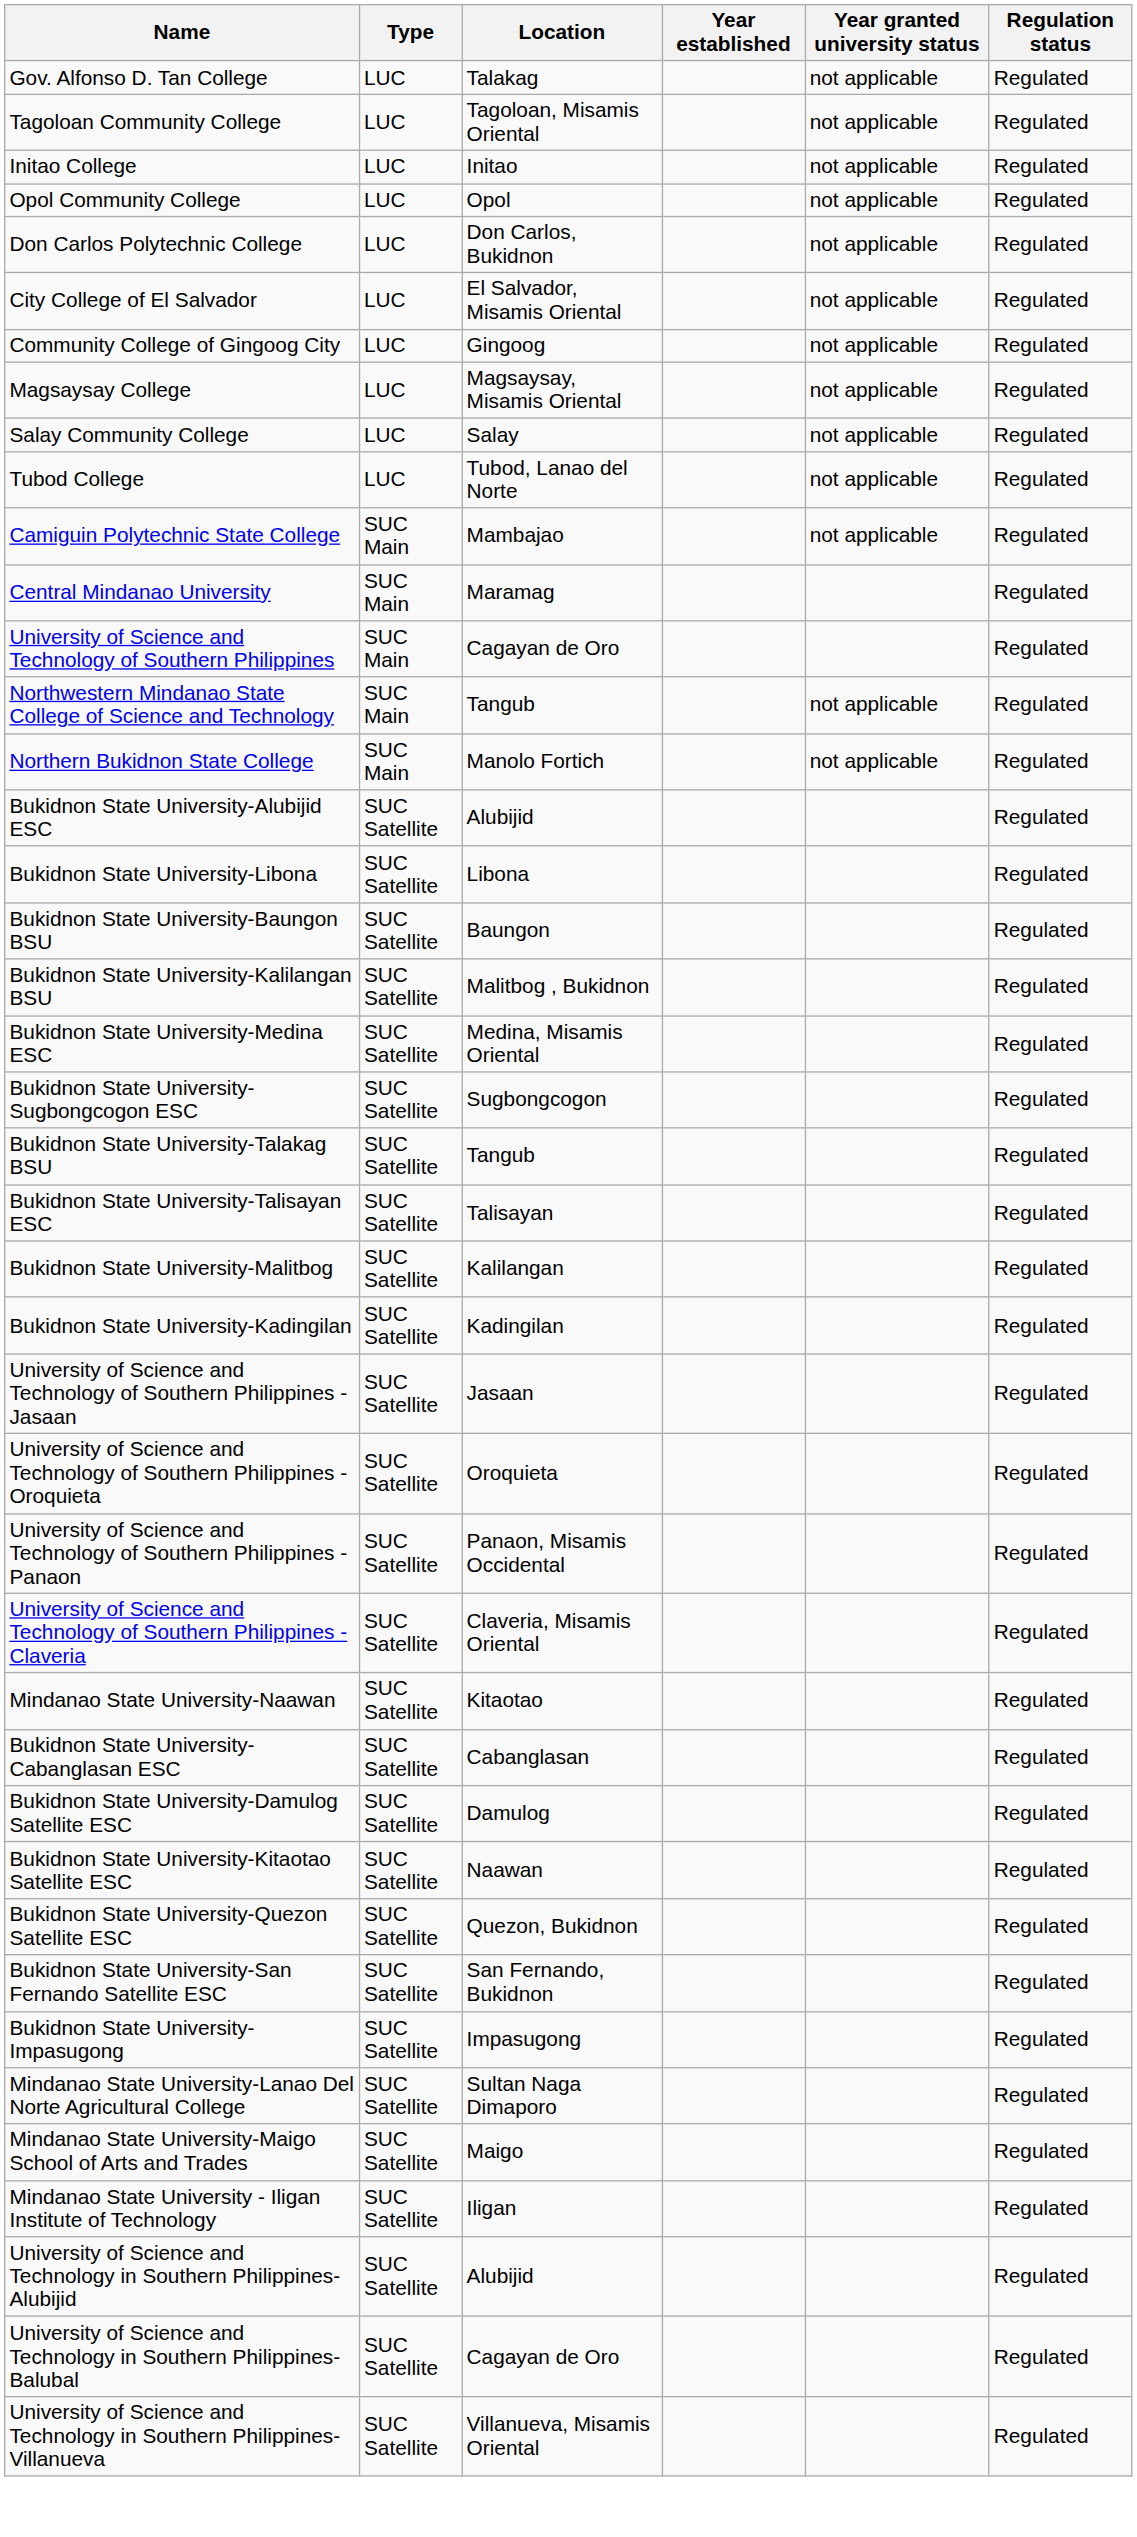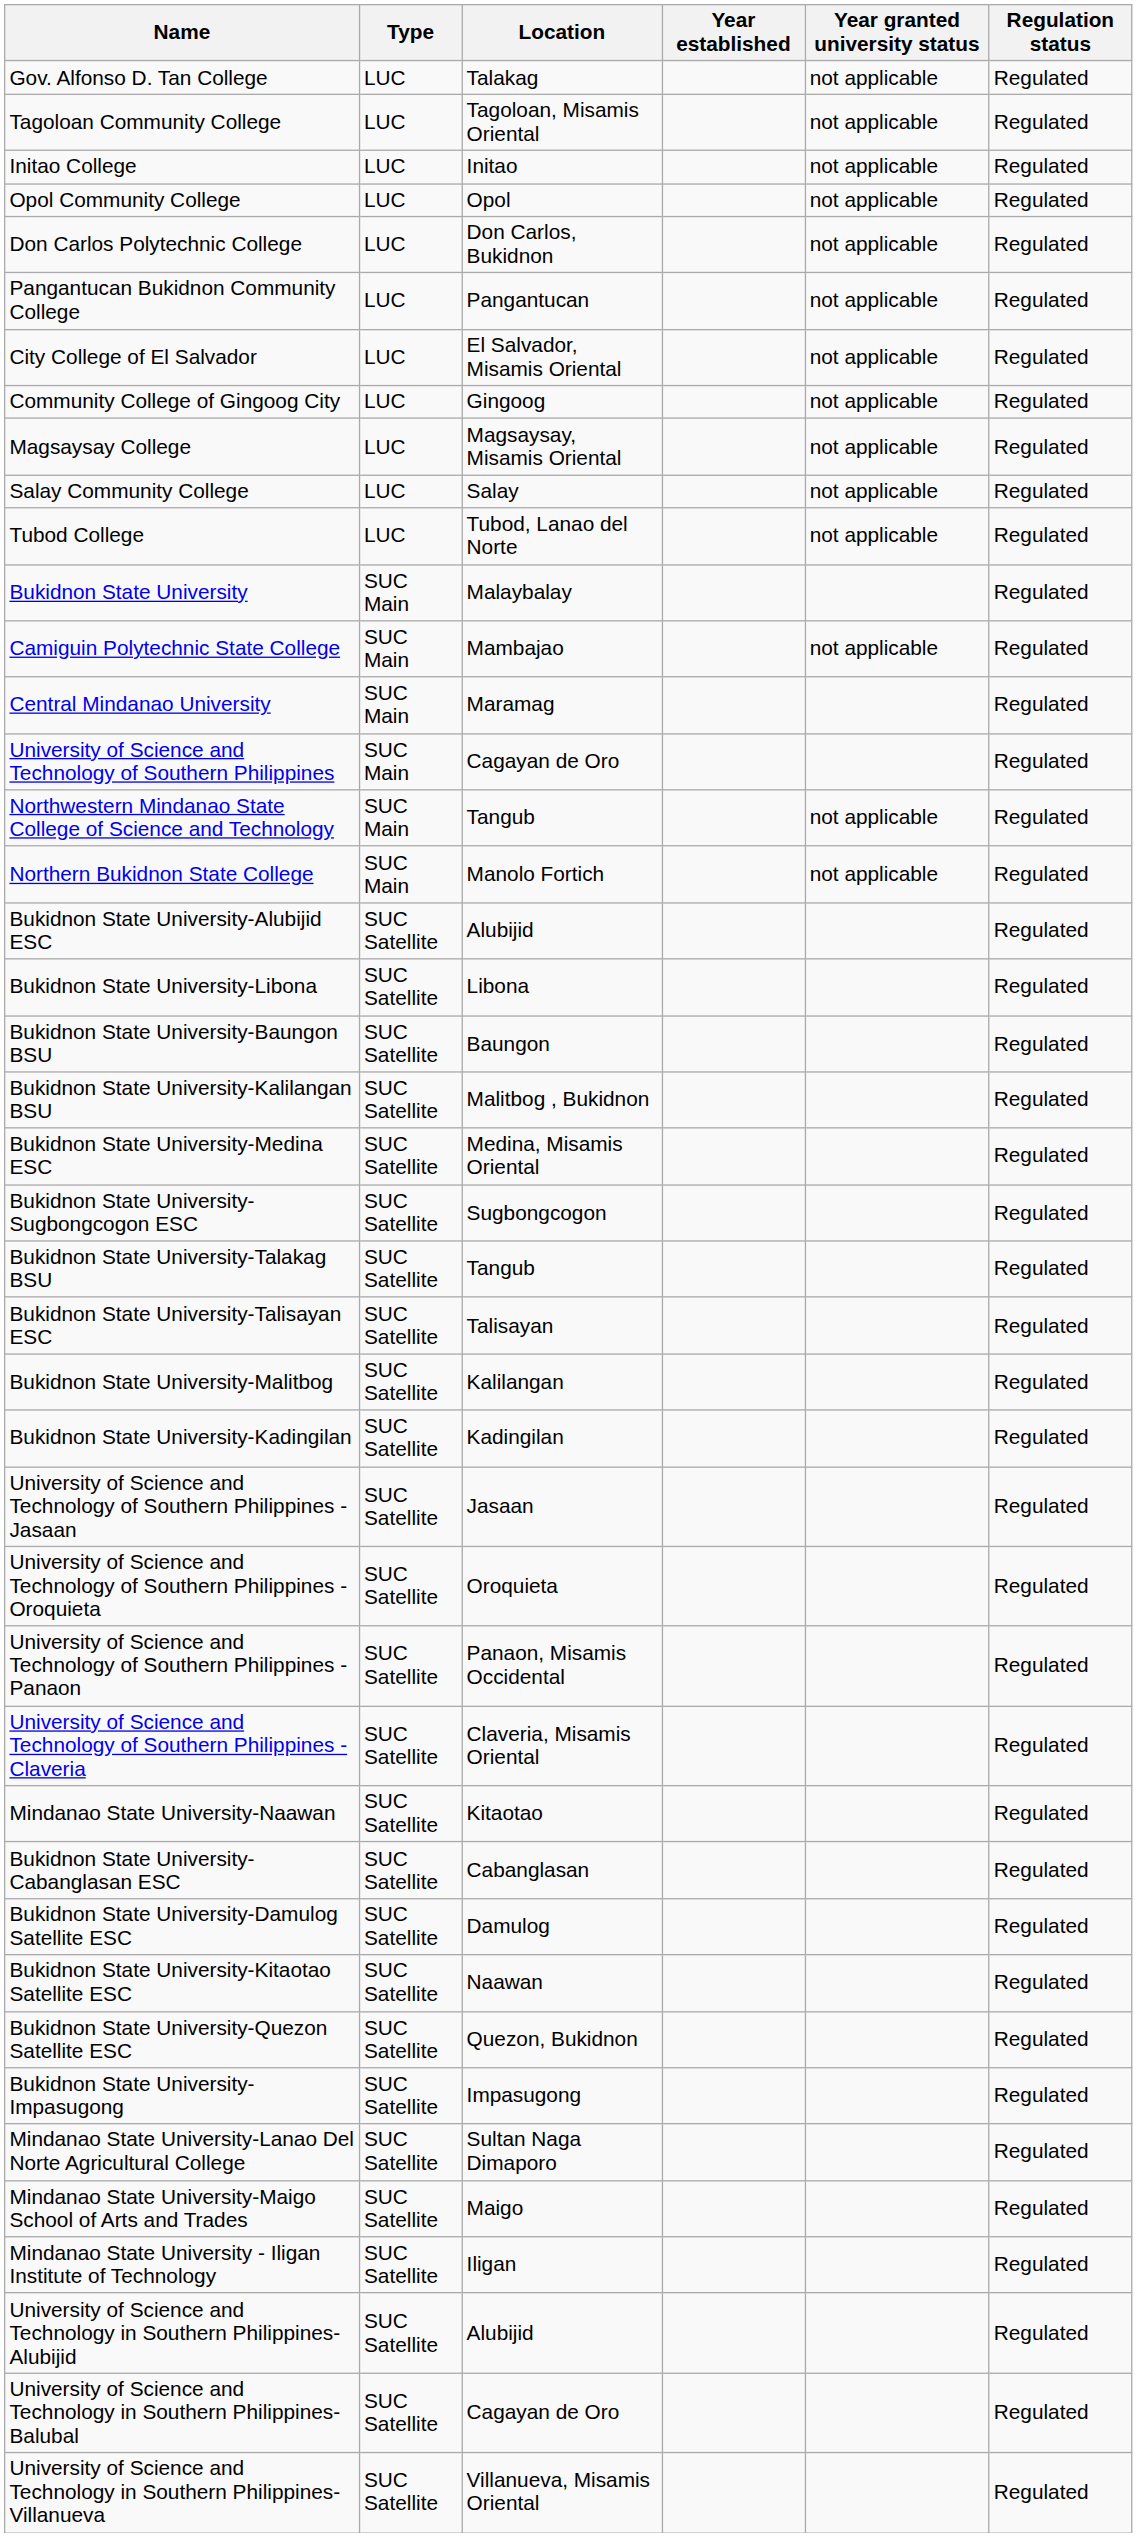 <table class="wikitable sortable static-row-numbers">
 <tr>
 <th>Name</th>
 <th>Type</th>
 <th class="unsortable">Location</th>
 <th>Year established</th>
 <th style="vertical-align:middle;">Year granted university status</th>
 <th style="vertical-align:middle;">Regulation status</th>
 </tr>
 <tr>
 <td>Gov. Alfonso D. Tan College</td>
 <td>LUC</td>
 <td>Talakag</td>
 <td></td>
 <td style="vertical-align:middle;">not applicable</td>
 <td style="vertical-align:middle;">Regulated</td>
 </tr>
 <tr>
 <td>Tagoloan Community College</td>
 <td>LUC</td>
 <td>Tagoloan, Misamis Oriental</td>
 <td></td>
 <td style="vertical-align:middle;">not applicable</td>
 <td style="vertical-align:middle;">Regulated</td>
 </tr>
 <tr>
 <td>Initao College</td>
 <td>LUC</td>
 <td>Initao</td>
 <td></td>
 <td style="vertical-align:middle;">not applicable</td>
 <td style="vertical-align:middle;">Regulated</td>
 </tr>
 <tr>
 <td>Opol Community College</td>
 <td>LUC</td>
 <td>Opol</td>
 <td></td>
 <td style="vertical-align:middle;">not applicable</td>
 <td style="vertical-align:middle;">Regulated</td>
 </tr>
 <tr>
 <td>Don Carlos Polytechnic College</td>
 <td>LUC</td>
 <td>Don Carlos, Bukidnon</td>
 <td></td>
 <td style="vertical-align:middle;">not applicable</td>
 <td style="vertical-align:middle;">Regulated</td>
 </tr>
 <tr>
+<td>Pangantucan Bukidnon Community College</td>
+<td>LUC</td>
+<td>Pangantucan</td>
+<td></td>
+<td style="vertical-align:middle;">not applicable</td>
+<td style="vertical-align:middle;">Regulated</td>
+</tr>
+<tr>
 <td>City College of El Salvador</td>
 <td>LUC</td>
 <td>El Salvador, Misamis Oriental</td>
 <td></td>
 <td style="vertical-align:middle;">not applicable</td>
 <td style="vertical-align:middle;">Regulated</td>
 </tr>
 <tr>
 <td>Community College of Gingoog City</td>
 <td>LUC</td>
 <td>Gingoog</td>
 <td></td>
 <td style="vertical-align:middle;">not applicable</td>
 <td style="vertical-align:middle;">Regulated</td>
 </tr>
 <tr>
 <td>Magsaysay College</td>
 <td>LUC</td>
 <td>Magsaysay, Misamis Oriental</td>
 <td></td>
 <td style="vertical-align:middle;">not applicable</td>
 <td style="vertical-align:middle;">Regulated</td>
 </tr>
 <tr>
 <td>Salay Community College</td>
 <td>LUC</td>
 <td>Salay</td>
 <td></td>
 <td style="vertical-align:middle;">not applicable</td>
 <td style="vertical-align:middle;">Regulated</td>
 </tr>
 <tr>
 <td>Tubod College</td>
 <td>LUC</td>
 <td>Tubod, Lanao del Norte</td>
 <td></td>
 <td style="vertical-align:middle;">not applicable</td>
+<td style="vertical-align:middle;">Regulated</td>
+</tr>
+<tr>
+<td><a href='#'>Bukidnon State University</a></td>
+<td>SUC Main</td>
+<td>Malaybalay</td>
+<td></td>
+<td></td>
 <td style="vertical-align:middle;">Regulated</td>
 </tr>
 <tr>
 <td><a href='#'>Camiguin Polytechnic State College</a></td>
 <td>SUC Main</td>
 <td>Mambajao</td>
 <td></td>
 <td style="vertical-align:middle;">not applicable</td>
 <td style="vertical-align:middle;">Regulated</td>
 </tr>
 <tr>
 <td><a href='#'>Central Mindanao University</a></td>
 <td>SUC Main</td>
 <td>Maramag</td>
 <td></td>
 <td></td>
 <td style="vertical-align:middle;">Regulated</td>
 </tr>
 <tr>
 <td><a href='#'>University of Science and Technology of Southern Philippines</a></td>
 <td>SUC Main</td>
 <td>Cagayan de Oro</td>
 <td></td>
 <td></td>
 <td style="vertical-align:middle;">Regulated</td>
 </tr>
 <tr>
 <td><a href='#'>Northwestern Mindanao State College of Science and Technology</a></td>
 <td>SUC Main</td>
 <td>Tangub</td>
 <td></td>
 <td style="vertical-align:middle;">not applicable</td>
 <td style="vertical-align:middle;">Regulated</td>
 </tr>
 <tr>
 <td><a href='#'>Northern Bukidnon State College</a></td>
 <td>SUC Main</td>
 <td>Manolo Fortich</td>
 <td></td>
 <td style="vertical-align:middle;">not applicable</td>
 <td style="vertical-align:middle;">Regulated</td>
 </tr>
 <tr>
 <td>Bukidnon State University-Alubijid ESC</td>
 <td>SUC Satellite</td>
 <td>Alubijid</td>
 <td></td>
 <td></td>
 <td style="vertical-align:middle;">Regulated</td>
 </tr>
 <tr>
 <td>Bukidnon State University-Libona</td>
 <td>SUC Satellite</td>
 <td>Libona</td>
 <td></td>
 <td></td>
 <td style="vertical-align:middle;">Regulated</td>
 </tr>
 <tr>
 <td>Bukidnon State University-Baungon BSU</td>
 <td>SUC Satellite</td>
 <td>Baungon</td>
 <td></td>
 <td></td>
 <td style="vertical-align:middle;">Regulated</td>
 </tr>
 <tr>
 <td>Bukidnon State University-Kalilangan BSU</td>
 <td>SUC Satellite</td>
 <td>Malitbog , Bukidnon</td>
 <td></td>
 <td></td>
 <td style="vertical-align:middle;">Regulated</td>
 </tr>
 <tr>
 <td>Bukidnon State University-Medina ESC</td>
 <td>SUC Satellite</td>
 <td>Medina, Misamis Oriental</td>
 <td></td>
 <td></td>
 <td style="vertical-align:middle;">Regulated</td>
 </tr>
 <tr>
 <td>Bukidnon State University-Sugbongcogon ESC</td>
 <td>SUC Satellite</td>
 <td>Sugbongcogon</td>
 <td></td>
 <td></td>
 <td style="vertical-align:middle;">Regulated</td>
 </tr>
 <tr>
 <td>Bukidnon State University-Talakag BSU</td>
 <td>SUC Satellite</td>
 <td>Tangub</td>
 <td></td>
 <td></td>
 <td style="vertical-align:middle;">Regulated</td>
 </tr>
 <tr>
 <td>Bukidnon State University-Talisayan ESC</td>
 <td>SUC Satellite</td>
 <td>Talisayan</td>
 <td></td>
 <td></td>
 <td style="vertical-align:middle;">Regulated</td>
 </tr>
 <tr>
 <td>Bukidnon State University-Malitbog</td>
 <td>SUC Satellite</td>
 <td>Kalilangan</td>
 <td></td>
 <td></td>
 <td style="vertical-align:middle;">Regulated</td>
 </tr>
 <tr>
 <td>Bukidnon State University-Kadingilan</td>
 <td>SUC Satellite</td>
 <td>Kadingilan</td>
 <td></td>
 <td></td>
 <td style="vertical-align:middle;">Regulated</td>
 </tr>
 <tr>
 <td>University of Science and Technology of Southern Philippines - Jasaan</td>
 <td>SUC Satellite</td>
 <td>Jasaan</td>
 <td></td>
 <td></td>
 <td style="vertical-align:middle;">Regulated</td>
 </tr>
 <tr>
 <td>University of Science and Technology of Southern Philippines - Oroquieta</td>
 <td>SUC Satellite</td>
 <td>Oroquieta</td>
 <td></td>
 <td></td>
 <td style="vertical-align:middle;">Regulated</td>
 </tr>
 <tr>
 <td>University of Science and Technology of Southern Philippines - Panaon</td>
 <td>SUC Satellite</td>
 <td>Panaon, Misamis Occidental</td>
 <td></td>
 <td></td>
 <td style="vertical-align:middle;">Regulated</td>
 </tr>
 <tr>
 <td><a href='#'>University of Science and Technology of Southern Philippines - Claveria</a></td>
 <td>SUC Satellite</td>
 <td>Claveria, Misamis Oriental</td>
 <td></td>
 <td></td>
 <td style="vertical-align:middle;">Regulated</td>
 </tr>
 <tr>
 <td>Mindanao State University-Naawan</td>
 <td>SUC Satellite</td>
 <td>Kitaotao</td>
 <td></td>
 <td></td>
 <td style="vertical-align:middle;">Regulated</td>
 </tr>
 <tr>
 <td>Bukidnon State University-Cabanglasan ESC</td>
 <td>SUC Satellite</td>
 <td>Cabanglasan</td>
 <td></td>
 <td></td>
 <td style="vertical-align:middle;">Regulated</td>
 </tr>
 <tr>
 <td>Bukidnon State University-Damulog Satellite ESC</td>
 <td>SUC Satellite</td>
 <td>Damulog</td>
 <td></td>
 <td></td>
 <td style="vertical-align:middle;">Regulated</td>
 </tr>
 <tr>
 <td>Bukidnon State University-Kitaotao Satellite ESC</td>
 <td>SUC Satellite</td>
 <td>Naawan</td>
 <td></td>
 <td></td>
 <td style="vertical-align:middle;">Regulated</td>
 </tr>
 <tr>
 <td>Bukidnon State University-Quezon Satellite ESC</td>
 <td>SUC Satellite</td>
 <td>Quezon, Bukidnon</td>
 <td></td>
 <td></td>
 <td style="vertical-align:middle;">Regulated</td>
 </tr>
 <tr>
-<td>Bukidnon State University-San Fernando Satellite ESC</td>
-<td>SUC Satellite</td>
-<td>San Fernando, Bukidnon</td>
-<td></td>
-<td></td>
-<td style="vertical-align:middle;">Regulated</td>
-</tr>
-<tr>
 <td>Bukidnon State University-Impasugong</td>
 <td>SUC Satellite</td>
 <td>Impasugong</td>
 <td></td>
 <td></td>
 <td style="vertical-align:middle;">Regulated</td>
 </tr>
 <tr>
 <td>Mindanao State University-Lanao Del Norte Agricultural College</td>
 <td>SUC Satellite</td>
 <td>Sultan Naga Dimaporo</td>
 <td></td>
 <td></td>
 <td style="vertical-align:middle;">Regulated</td>
 </tr>
 <tr>
 <td>Mindanao State University-Maigo School of Arts and Trades</td>
 <td>SUC Satellite</td>
 <td>Maigo</td>
 <td></td>
 <td></td>
 <td style="vertical-align:middle;">Regulated</td>
 </tr>
 <tr>
 <td>Mindanao State University - Iligan Institute of Technology</td>
 <td>SUC Satellite</td>
 <td>Iligan</td>
 <td></td>
 <td></td>
 <td style="vertical-align:middle;">Regulated</td>
 </tr>
 <tr>
 <td>University of Science and Technology in Southern Philippines-Alubijid</td>
 <td>SUC Satellite</td>
 <td>Alubijid</td>
 <td></td>
 <td></td>
 <td style="vertical-align:middle;">Regulated</td>
 </tr>
 <tr>
 <td>University of Science and Technology in Southern Philippines-Balubal</td>
 <td>SUC Satellite</td>
 <td>Cagayan de Oro</td>
 <td></td>
 <td></td>
 <td style="vertical-align:middle;">Regulated</td>
 </tr>
 <tr>
 <td>University of Science and Technology in Southern Philippines-Villanueva</td>
 <td>SUC Satellite</td>
 <td>Villanueva, Misamis Oriental</td>
 <td></td>
 <td></td>
 <td style="vertical-align:middle;">Regulated</td>
 </tr>
 </table>
